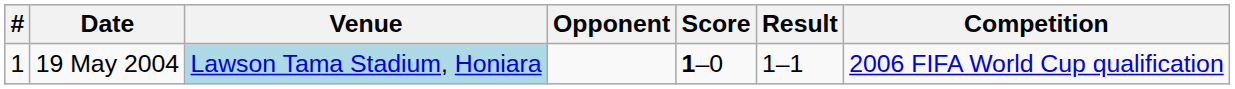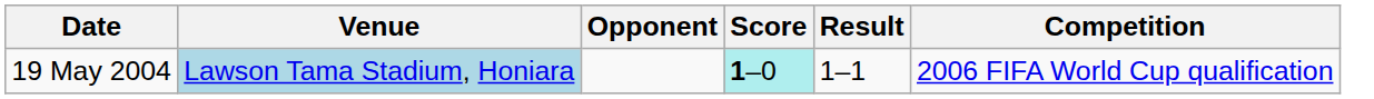 <table class="wikitable" style="text-align:left;">
 <tr>
-<th>#</th>
 <th>Date</th>
 <th>Venue</th>
 <th>Opponent</th>
 <th>Score</th>
 <th>Result</th>
 <th>Competition</th>
 </tr>
 <tr>
-<td>1</td>
 <td>19 May 2004</td>
 <td style="background: lightblue;"><a href='#'>Lawson Tama Stadium</a>, <a href='#'>Honiara</a></td>
 <td></td>
-<td><strong>1</strong>–0</td>
+<td style="background: paleturquoise;"><strong>1</strong>–0</td>
 <td>1–1</td>
 <td><a href='#'>2006 FIFA World Cup qualification</a></td>
 </tr>
 </table>
